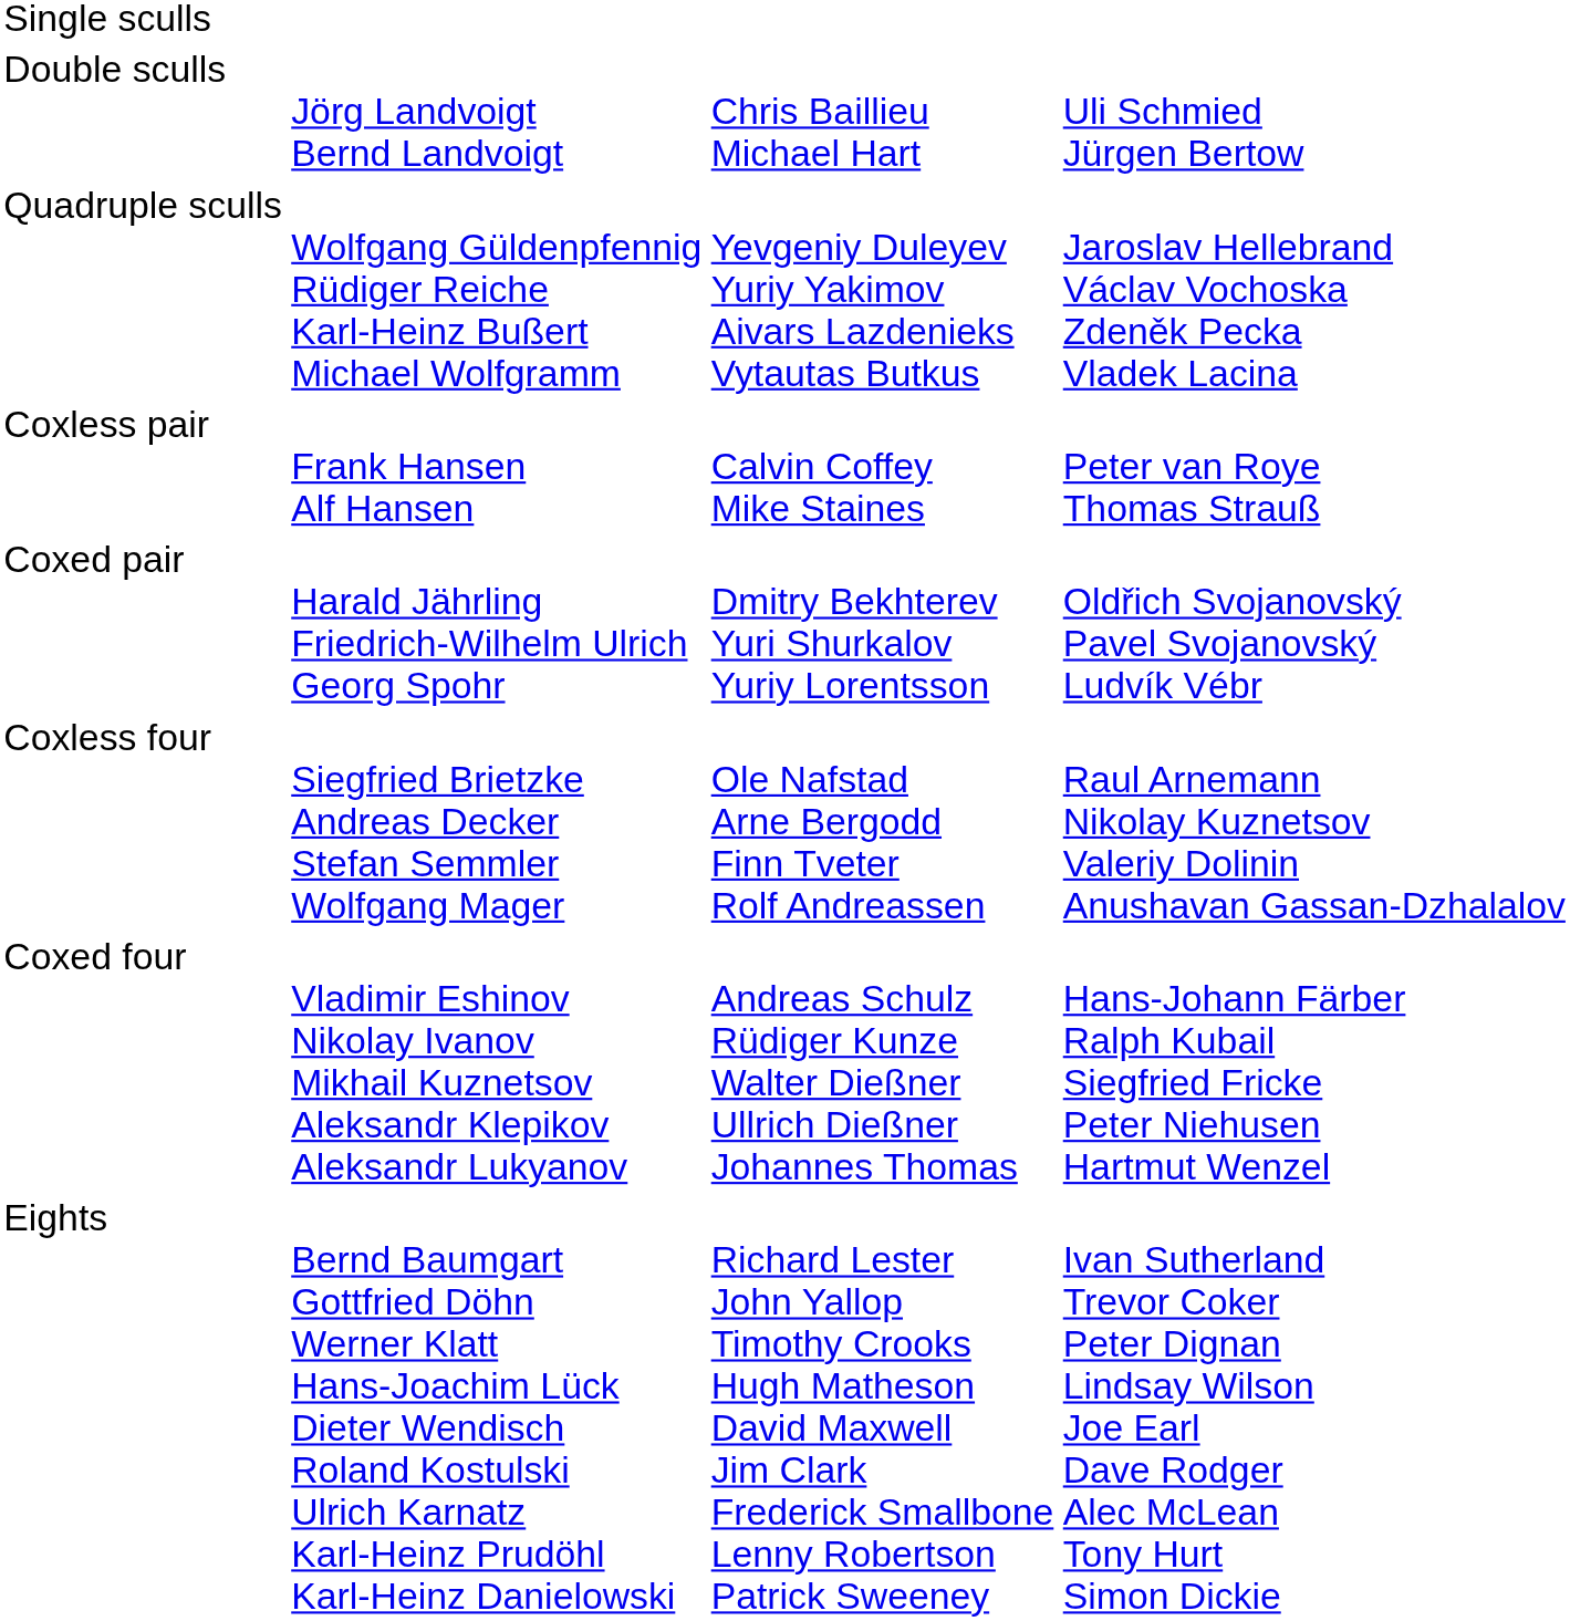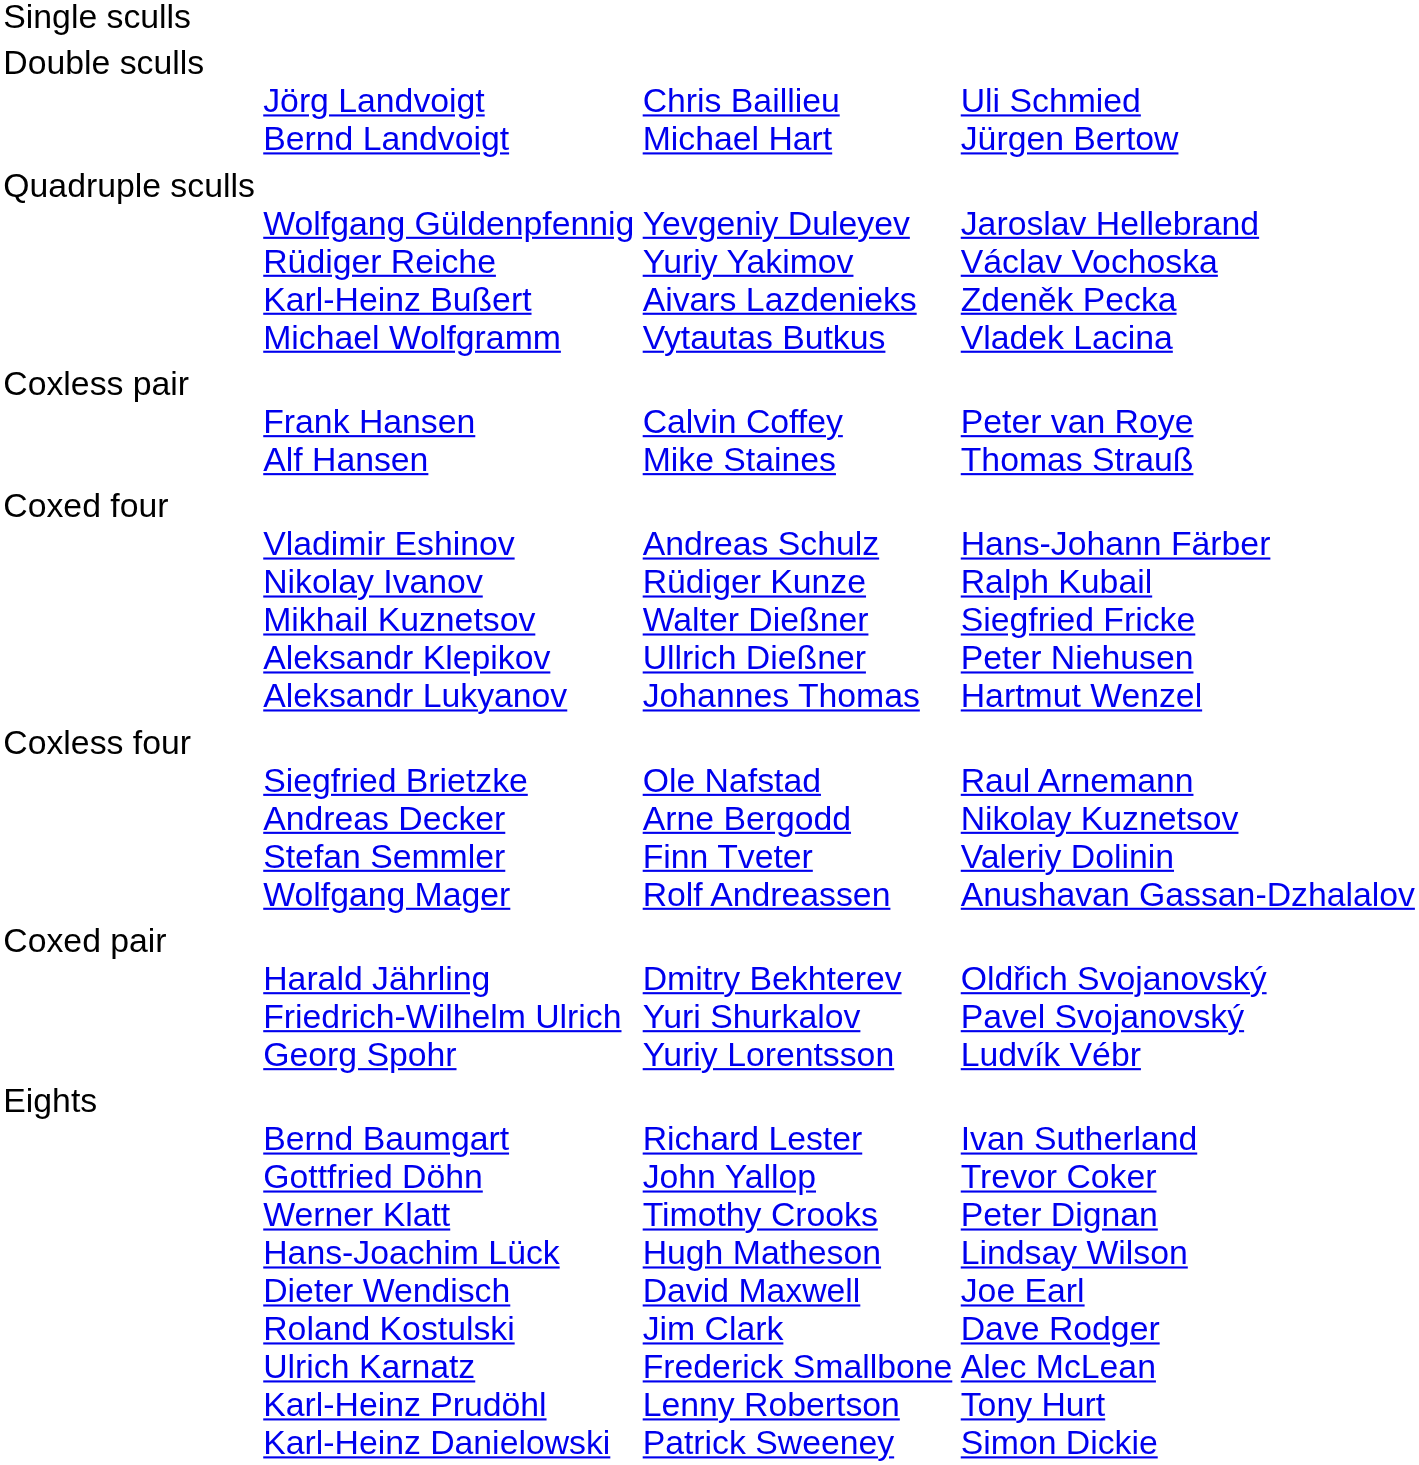 <table>
 <tr>
 <td>Single sculls<br></td>
 <td></td>
 <td></td>
 <td></td>
 </tr>
 <tr valign="top">
 <td>Double sculls<br></td>
 <td><br><a href='#'>Jörg Landvoigt</a><br><a href='#'>Bernd Landvoigt</a></td>
 <td><br><a href='#'>Chris Baillieu</a><br><a href='#'>Michael Hart</a></td>
 <td><br><a href='#'>Uli Schmied</a><br><a href='#'>Jürgen Bertow</a></td>
 </tr>
 <tr valign="top">
 <td>Quadruple sculls<br></td>
 <td><br><a href='#'>Wolfgang Güldenpfennig</a><br><a href='#'>Rüdiger Reiche</a><br><a href='#'>Karl-Heinz Bußert</a><br><a href='#'>Michael Wolfgramm</a></td>
 <td><br><a href='#'>Yevgeniy Duleyev</a><br><a href='#'>Yuriy Yakimov</a><br><a href='#'>Aivars Lazdenieks</a><br><a href='#'>Vytautas Butkus</a></td>
 <td><br><a href='#'>Jaroslav Hellebrand</a><br><a href='#'>Václav Vochoska</a><br><a href='#'>Zdeněk Pecka</a><br><a href='#'>Vladek Lacina</a></td>
 </tr>
 <tr valign="top">
 <td>Coxless pair<br></td>
 <td><br><a href='#'>Frank Hansen</a><br><a href='#'>Alf Hansen</a></td>
 <td><br><a href='#'>Calvin Coffey</a><br><a href='#'>Mike Staines</a></td>
 <td><br><a href='#'>Peter van Roye</a><br><a href='#'>Thomas Strauß</a></td>
 </tr>
 <tr valign="top">
-<td>Coxed pair<br></td>
-<td><br><a href='#'>Harald Jährling</a><br><a href='#'>Friedrich-Wilhelm Ulrich</a><br><a href='#'>Georg Spohr</a></td>
-<td><br><a href='#'>Dmitry Bekhterev</a><br><a href='#'>Yuri Shurkalov</a><br><a href='#'>Yuriy Lorentsson</a></td>
-<td><br><a href='#'>Oldřich Svojanovský</a><br><a href='#'>Pavel Svojanovský</a><br><a href='#'>Ludvík Vébr</a></td>
+<td>Coxed four<br></td>
+<td><br><a href='#'>Vladimir Eshinov</a><br><a href='#'>Nikolay Ivanov</a><br><a href='#'>Mikhail Kuznetsov</a><br><a href='#'>Aleksandr Klepikov</a><br><a href='#'>Aleksandr Lukyanov</a></td>
+<td><br><a href='#'>Andreas Schulz</a><br><a href='#'>Rüdiger Kunze</a><br><a href='#'>Walter Dießner</a><br><a href='#'>Ullrich Dießner</a><br><a href='#'>Johannes Thomas</a></td>
+<td><br><a href='#'>Hans-Johann Färber</a><br><a href='#'>Ralph Kubail</a><br><a href='#'>Siegfried Fricke</a><br><a href='#'>Peter Niehusen</a><br><a href='#'>Hartmut Wenzel</a></td>
 </tr>
 <tr valign="top">
 <td>Coxless four<br></td>
 <td><br><a href='#'>Siegfried Brietzke</a><br><a href='#'>Andreas Decker</a><br><a href='#'>Stefan Semmler</a><br><a href='#'>Wolfgang Mager</a></td>
 <td><br><a href='#'>Ole Nafstad</a><br><a href='#'>Arne Bergodd</a><br><a href='#'>Finn Tveter</a><br><a href='#'>Rolf Andreassen</a></td>
 <td><br><a href='#'>Raul Arnemann</a><br><a href='#'>Nikolay Kuznetsov</a><br><a href='#'>Valeriy Dolinin</a><br><a href='#'>Anushavan Gassan-Dzhalalov</a></td>
 </tr>
 <tr valign="top">
-<td>Coxed four<br></td>
-<td><br><a href='#'>Vladimir Eshinov</a><br><a href='#'>Nikolay Ivanov</a><br><a href='#'>Mikhail Kuznetsov</a><br><a href='#'>Aleksandr Klepikov</a><br><a href='#'>Aleksandr Lukyanov</a></td>
-<td><br><a href='#'>Andreas Schulz</a><br><a href='#'>Rüdiger Kunze</a><br><a href='#'>Walter Dießner</a><br><a href='#'>Ullrich Dießner</a><br><a href='#'>Johannes Thomas</a></td>
-<td><br><a href='#'>Hans-Johann Färber</a><br><a href='#'>Ralph Kubail</a><br><a href='#'>Siegfried Fricke</a><br><a href='#'>Peter Niehusen</a><br><a href='#'>Hartmut Wenzel</a></td>
+<td>Coxed pair<br></td>
+<td><br><a href='#'>Harald Jährling</a><br><a href='#'>Friedrich-Wilhelm Ulrich</a><br><a href='#'>Georg Spohr</a></td>
+<td><br><a href='#'>Dmitry Bekhterev</a><br><a href='#'>Yuri Shurkalov</a><br><a href='#'>Yuriy Lorentsson</a></td>
+<td><br><a href='#'>Oldřich Svojanovský</a><br><a href='#'>Pavel Svojanovský</a><br><a href='#'>Ludvík Vébr</a></td>
 </tr>
 <tr valign="top">
 <td>Eights<br></td>
 <td><br><a href='#'>Bernd Baumgart</a><br><a href='#'>Gottfried Döhn</a><br><a href='#'>Werner Klatt</a><br><a href='#'>Hans-Joachim Lück</a><br><a href='#'>Dieter Wendisch</a><br><a href='#'>Roland Kostulski</a><br><a href='#'>Ulrich Karnatz</a><br><a href='#'>Karl-Heinz Prudöhl</a><br><a href='#'>Karl-Heinz Danielowski</a></td>
 <td><br><a href='#'>Richard Lester</a><br><a href='#'>John Yallop</a><br><a href='#'>Timothy Crooks</a><br><a href='#'>Hugh Matheson</a><br><a href='#'>David Maxwell</a><br><a href='#'>Jim Clark</a><br><a href='#'>Frederick Smallbone</a><br><a href='#'>Lenny Robertson</a><br><a href='#'>Patrick Sweeney</a></td>
 <td><br><a href='#'>Ivan Sutherland</a><br><a href='#'>Trevor Coker</a><br><a href='#'>Peter Dignan</a><br><a href='#'>Lindsay Wilson</a><br><a href='#'>Joe Earl</a><br><a href='#'>Dave Rodger</a><br><a href='#'>Alec McLean</a><br><a href='#'>Tony Hurt</a><br><a href='#'>Simon Dickie</a></td>
 </tr>
 </table>
